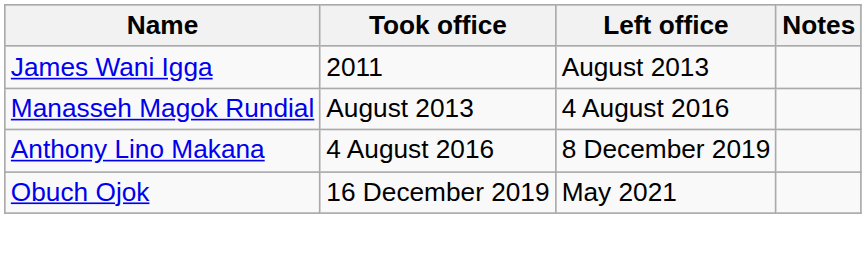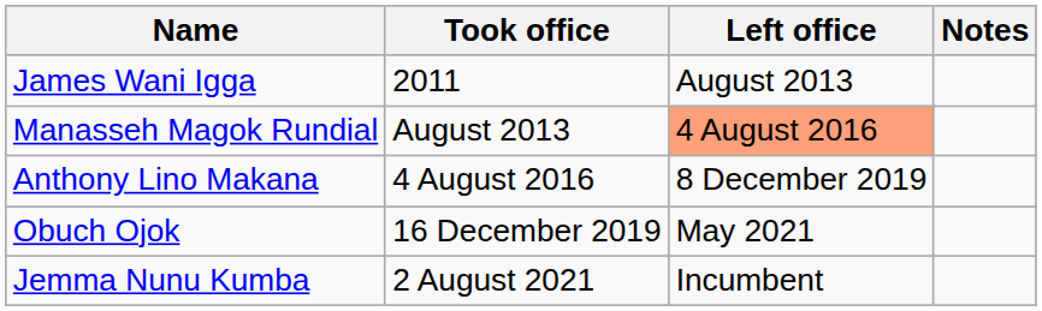 <table class="wikitable">
 <tr>
 <th>Name</th>
 <th>Took office</th>
 <th>Left office</th>
 <th>Notes</th>
 </tr>
 <tr>
 <td><a href='#'>James Wani Igga</a></td>
 <td>2011</td>
 <td>August 2013</td>
 <td></td>
 </tr>
 <tr>
 <td><a href='#'>Manasseh Magok Rundial</a></td>
 <td>August 2013</td>
-<td>4 August 2016</td>
+<td style="background: lightsalmon;">4 August 2016</td>
 <td></td>
 </tr>
 <tr>
 <td><a href='#'>Anthony Lino Makana</a></td>
 <td>4 August 2016</td>
 <td>8 December 2019</td>
 <td></td>
 </tr>
 <tr>
 <td><a href='#'>Obuch Ojok</a></td>
 <td>16 December 2019</td>
 <td>May 2021</td>
 <td></td>
 </tr>
+<tr>
+<td><a href='#'>Jemma Nunu Kumba</a></td>
+<td>2 August 2021</td>
+<td>Incumbent</td>
+<td></td>
+</tr>
 </table>
